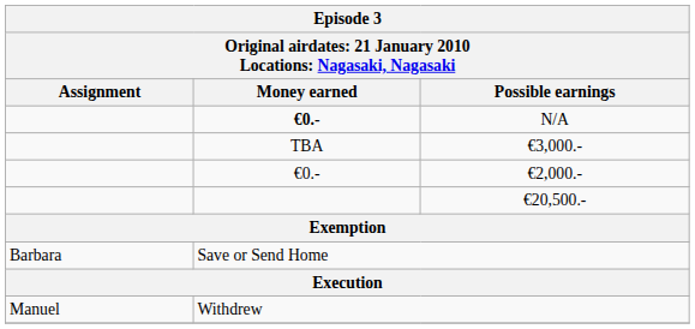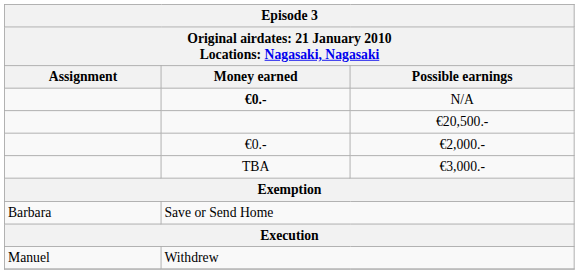 <table class="wikitable" style="font-size: 95%; margin: 10px" align="right" width="40%">
 <tr>
 <th colspan=3>Episode 3</th>
 </tr>
 <tr>
 <th colspan=3>Original airdates: 21 January 2010<br>Locations: <a href='#'>Nagasaki, Nagasaki</a></th>
 </tr>
 <tr>
 <th>Assignment</th>
 <th>Money earned</th>
 <th>Possible earnings</th>
 </tr>
 <tr>
 <td></td>
 <td align="center"><strong>€0.-</strong></td>
 <td align="center">N/A</td>
 </tr>
 <tr>
-<td></td>
-<td align="center">TBA</td>
-<td align="center">€3,000.-</td>
+<td><strong></strong></td>
+<td align="center"><strong></strong></td>
+<td align="center">€20,500.-</td>
 </tr>
 <tr>
 <td></td>
 <td align="center">€0.-</td>
 <td align="center">€2,000.-</td>
 </tr>
 <tr>
-<td><strong></strong></td>
-<td align="center"><strong></strong></td>
-<td align="center">€20,500.-</td>
+<td></td>
+<td align="center">TBA</td>
+<td align="center">€3,000.-</td>
 </tr>
 <tr>
 <th colspan=3>Exemption</th>
 </tr>
 <tr>
 <td>Barbara</td>
 <td colspan=2>Save or Send Home</td>
 </tr>
 <tr>
 <th colspan=3>Execution</th>
 </tr>
 <tr>
 <td>Manuel</td>
 <td colspan=2>Withdrew</td>
 </tr>
 <tr>
 </tr>
 </table>
